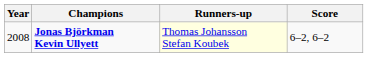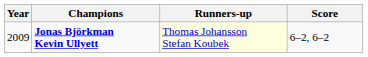 <table class="wikitable">
 <tr>
 <th>Year</th>
 <th width="175">Champions</th>
 <th width="175">Runners-up</th>
 <th width="100">Score</th>
 </tr>
 <tr>
-<td>2008</td>
+<td>2009</td>
 <td> <strong><a href='#'>Jonas Björkman</a></strong><br> <strong><a href='#'>Kevin Ullyett</a></strong></td>
 <td style="background: lightyellow;"> <a href='#'>Thomas Johansson</a><br> <a href='#'>Stefan Koubek</a></td>
 <td>6–2, 6–2</td>
 </tr>
 </table>
